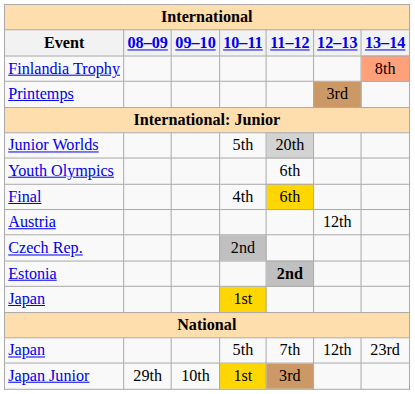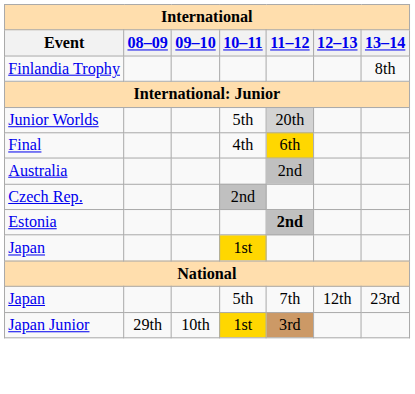 <table class="wikitable" style="text-align:center">
 <tr>
 <th colspan="7" style="background-color: #ffdead; " align="center">International</th>
 </tr>
 <tr>
 <th>Event</th>
 <th><a href='#'>08–09</a></th>
 <th><a href='#'>09–10</a></th>
 <th><a href='#'>10–11</a></th>
 <th><a href='#'>11–12</a></th>
 <th><a href='#'>12–13</a></th>
 <th><a href='#'>13–14</a></th>
 </tr>
 <tr>
 <td align=left><a href='#'>Finlandia Trophy</a></td>
 <td></td>
 <td></td>
 <td></td>
 <td></td>
 <td></td>
-<td style="background: lightsalmon;">8th</td>
-</tr>
-<tr>
-<td align=left><a href='#'>Printemps</a></td>
-<td></td>
-<td></td>
-<td></td>
-<td></td>
-<td bgcolor=cc9966>3rd</td>
-<td></td>
+<td>8th</td>
 </tr>
 <tr>
 <th colspan="7" style="background-color: #ffdead; " align="center">International: Junior</th>
 </tr>
 <tr>
 <td align=left><a href='#'>Junior Worlds</a></td>
 <td></td>
 <td></td>
 <td>5th</td>
 <td style="background: lightgrey;">20th</td>
 <td></td>
 <td></td>
 </tr>
 <tr>
-<td align=left><a href='#'>Youth Olympics</a></td>
-<td></td>
-<td></td>
-<td></td>
-<td>6th</td>
-<td></td>
-<td></td>
-</tr>
-<tr>
 <td align=left> <a href='#'>Final</a></td>
 <td></td>
 <td></td>
 <td>4th</td>
 <td style="background: gold;">6th</td>
 <td></td>
 <td></td>
 </tr>
 <tr>
-<td align=left> <a href='#'>Austria</a></td>
+<td align=left> <a href='#'>Australia</a></td>
 <td></td>
 <td></td>
 <td></td>
+<td bgcolor=silver>2nd</td>
 <td></td>
-<td>12th</td>
 <td></td>
 </tr>
 <tr>
 <td align=left> <a href='#'>Czech Rep.</a></td>
 <td></td>
 <td></td>
 <td bgcolor=silver>2nd</td>
 <td></td>
 <td></td>
 <td></td>
 </tr>
 <tr>
 <td align=left> <a href='#'>Estonia</a></td>
 <td></td>
 <td></td>
 <td></td>
 <td bgcolor=silver><strong>2nd</strong></td>
 <td></td>
 <td></td>
 </tr>
 <tr>
 <td align=left> <a href='#'>Japan</a></td>
 <td></td>
 <td></td>
 <td bgcolor=gold>1st</td>
 <td></td>
 <td></td>
 <td></td>
 </tr>
 <tr>
 <th colspan="7" style="background-color: #ffdead; " align="center">National</th>
 </tr>
 <tr>
 <td align=left><a href='#'>Japan</a></td>
 <td></td>
 <td></td>
 <td>5th</td>
 <td>7th</td>
 <td>12th</td>
 <td>23rd</td>
 </tr>
 <tr>
 <td align=left><a href='#'>Japan Junior</a></td>
 <td>29th</td>
 <td>10th</td>
 <td bgcolor=gold>1st</td>
 <td bgcolor=cc9966>3rd</td>
 <td></td>
 <td></td>
 </tr>
 </table>
